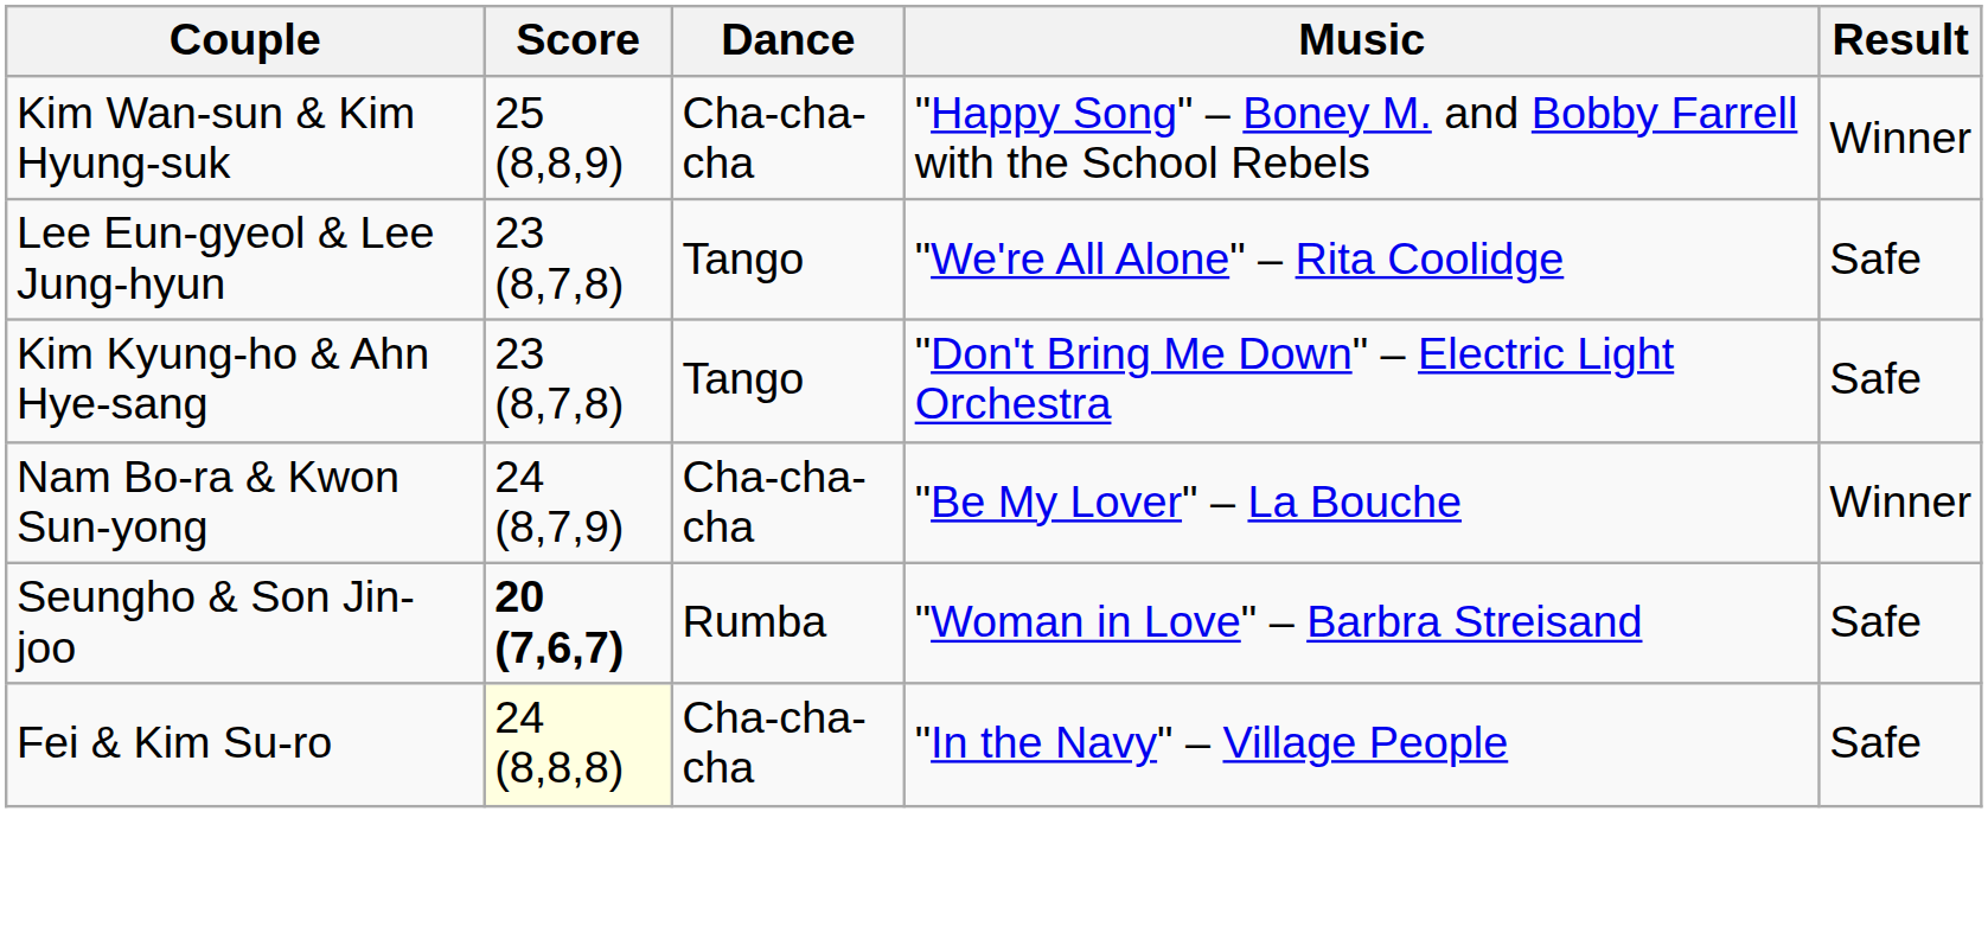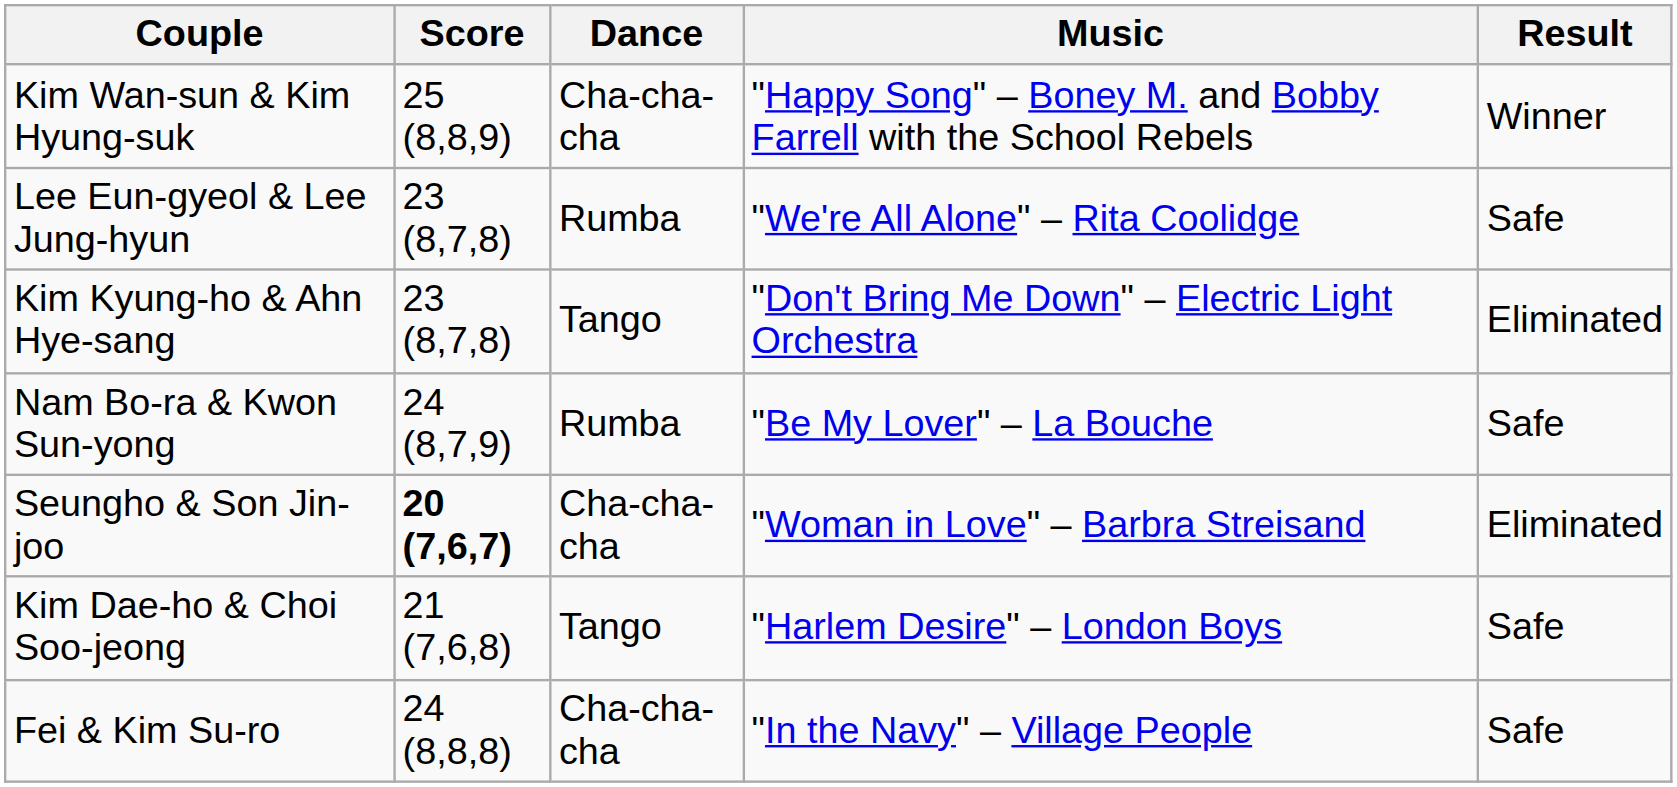 <table class="wikitable" style="width:80%;">
 <tr>
 <th>Couple</th>
 <th>Score</th>
 <th>Dance</th>
 <th>Music</th>
 <th>Result</th>
 </tr>
 <tr>
 <td>Kim Wan-sun & Kim Hyung-suk</td>
 <td>25 (8,8,9)</td>
 <td>Cha-cha-cha</td>
 <td>"<a href='#'>Happy Song</a>" – <a href='#'>Boney M.</a> and <a href='#'>Bobby Farrell</a> with the School Rebels</td>
 <td>Winner</td>
 </tr>
 <tr>
 <td>Lee Eun-gyeol & Lee Jung-hyun</td>
 <td>23 (8,7,8)</td>
-<td>Tango</td>
+<td>Rumba</td>
 <td>"<a href='#'>We're All Alone</a>" – <a href='#'>Rita Coolidge</a></td>
 <td>Safe</td>
 </tr>
 <tr>
 <td>Kim Kyung-ho & Ahn Hye-sang</td>
 <td>23 (8,7,8)</td>
 <td>Tango</td>
 <td>"<a href='#'>Don't Bring Me Down</a>" – <a href='#'>Electric Light Orchestra</a></td>
-<td>Safe</td>
+<td>Eliminated</td>
 </tr>
 <tr>
 <td>Nam Bo-ra & Kwon Sun-yong</td>
 <td>24 (8,7,9)</td>
-<td>Cha-cha-cha</td>
+<td>Rumba</td>
 <td>"<a href='#'>Be My Lover</a>" – <a href='#'>La Bouche</a></td>
-<td>Winner</td>
+<td>Safe</td>
 </tr>
 <tr>
 <td>Seungho & Son Jin-joo</td>
 <td><strong>20 (7,6,7)</strong></td>
-<td>Rumba</td>
+<td>Cha-cha-cha</td>
 <td>"<a href='#'>Woman in Love</a>" – <a href='#'>Barbra Streisand</a></td>
+<td>Eliminated</td>
+</tr>
+<tr>
+<td>Kim Dae-ho & Choi Soo-jeong</td>
+<td>21 (7,6,8)</td>
+<td>Tango</td>
+<td>"<a href='#'>Harlem Desire</a>" – <a href='#'>London Boys</a></td>
 <td>Safe</td>
 </tr>
 <tr>
 <td>Fei & Kim Su-ro</td>
-<td style="background: lightyellow;">24 (8,8,8)</td>
+<td>24 (8,8,8)</td>
 <td>Cha-cha-cha</td>
 <td>"<a href='#'>In the Navy</a>" – <a href='#'>Village People</a></td>
 <td>Safe</td>
 </tr>
 </table>
